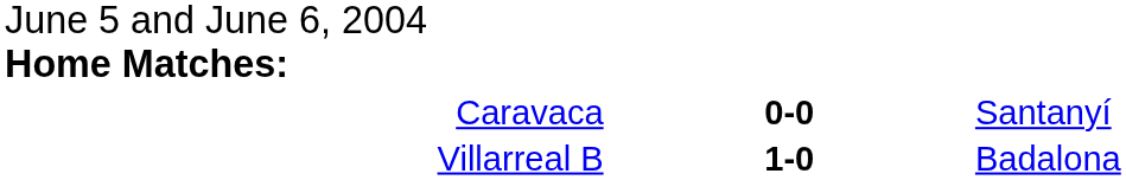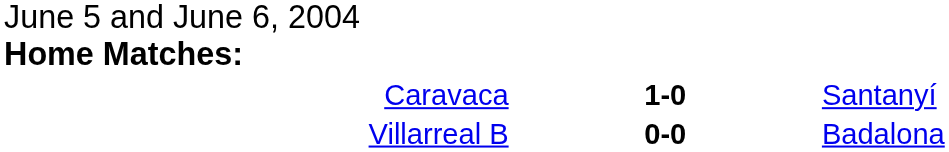 <table width=100% cellspacing=1>
 <tr>
 <th width=20%></th>
 <th width=12%></th>
 <th width=20%></th>
 <th></th>
 </tr>
 <tr>
 <td>June 5 and June 6, 2004<br><strong>Home Matches:</strong></td>
 </tr>
 <tr style=font-size:90%>
 <td align=right><a href='#'>Caravaca</a></td>
-<td align=center><strong>0-0</strong></td>
+<td align=center><strong>1-0</strong></td>
 <td><a href='#'>Santanyí</a></td>
 </tr>
 <tr style=font-size:90%>
 <td align=right><a href='#'>Villarreal B</a></td>
-<td align=center><strong>1-0</strong></td>
+<td align=center><strong>0-0</strong></td>
 <td><a href='#'>Badalona</a></td>
 </tr>
 </table>
